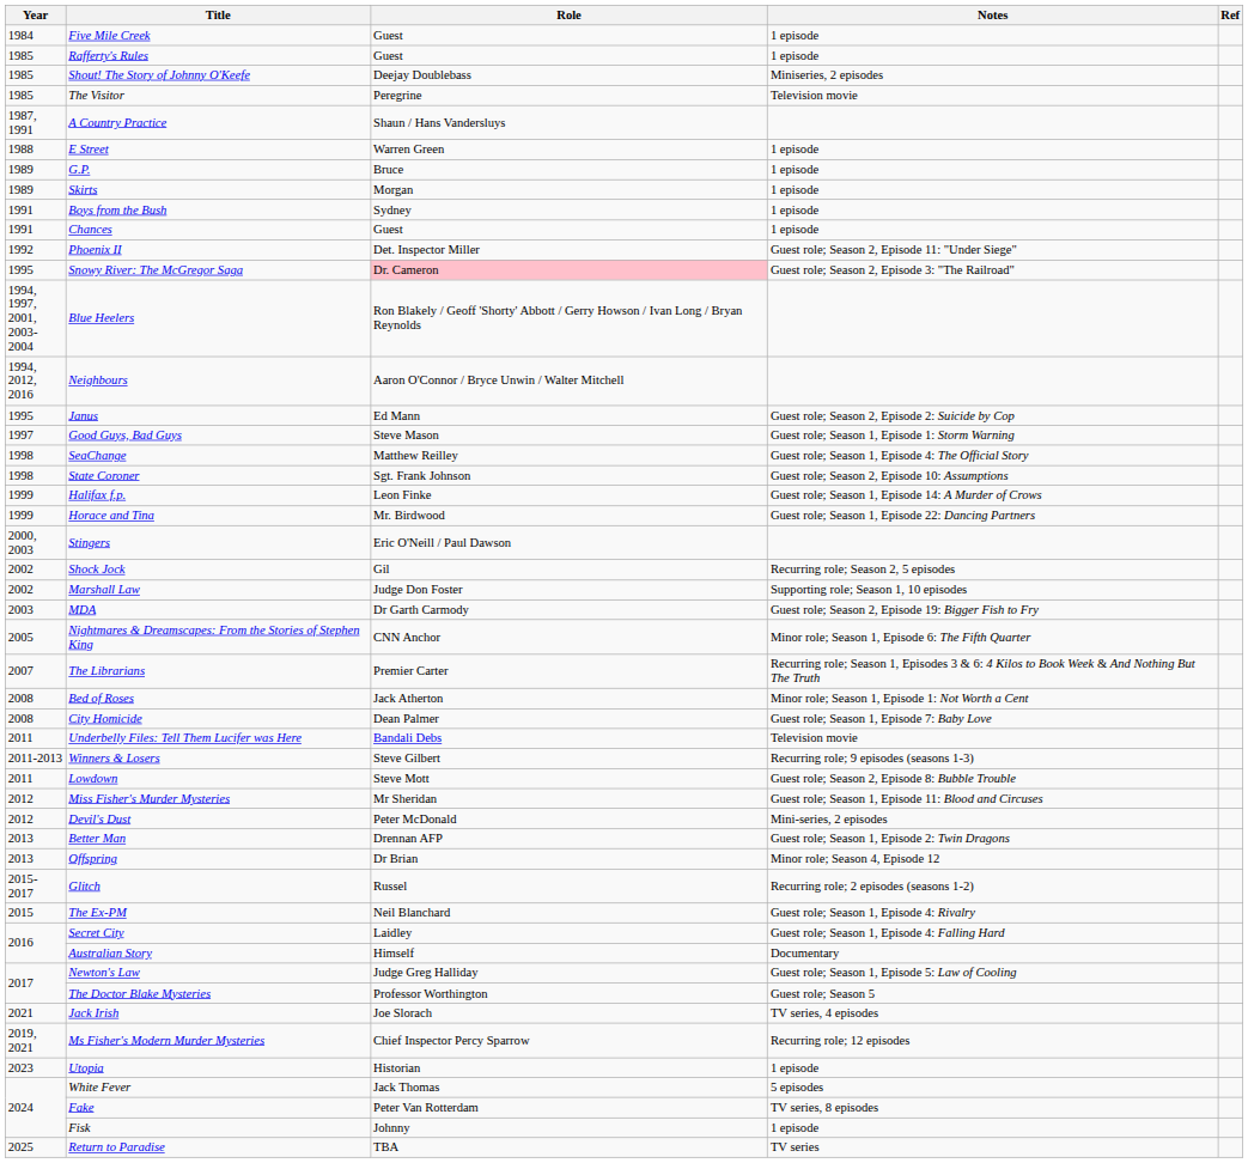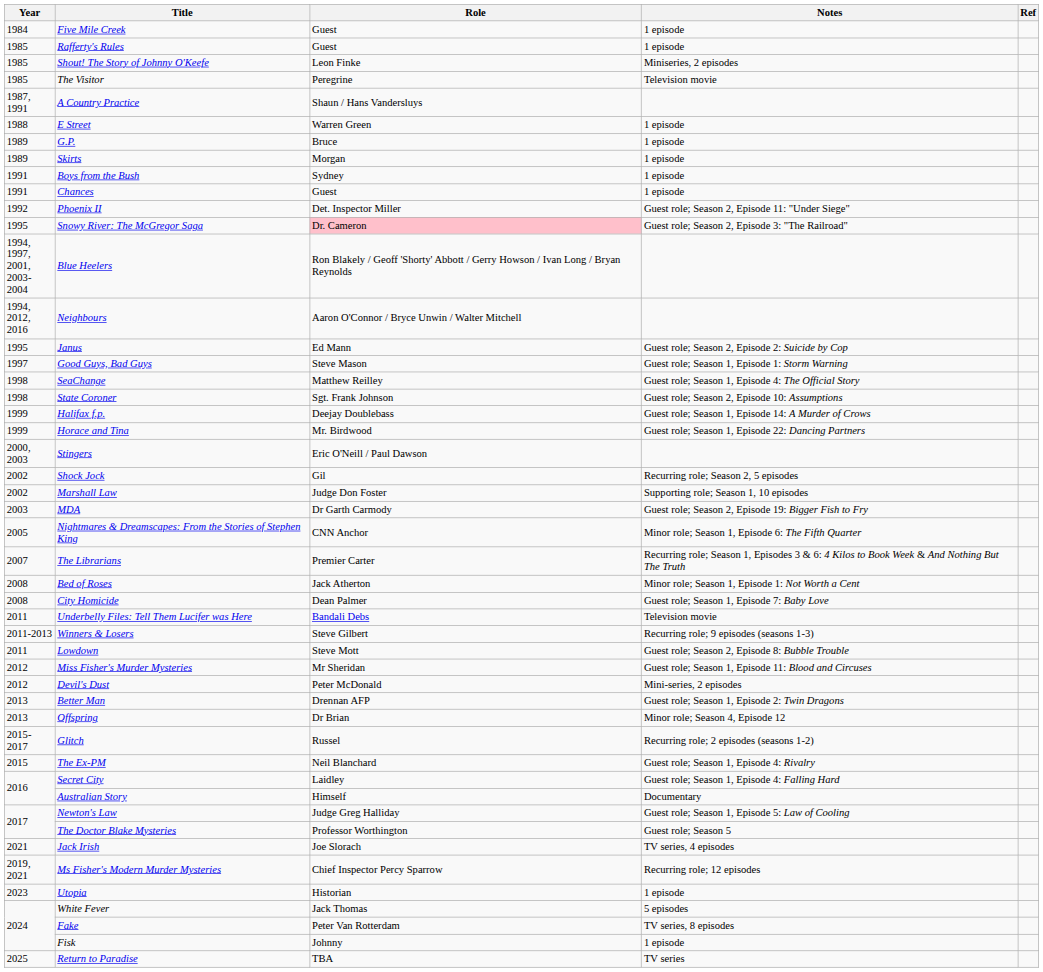 <table class="wikitable sortable">
 <tr>
 <th>Year</th>
 <th>Title</th>
 <th>Role</th>
 <th class="unsortable">Notes</th>
 <th>Ref</th>
 </tr>
 <tr>
 <td>1984</td>
 <td><em><a href='#'>Five Mile Creek</a></em></td>
 <td>Guest</td>
 <td>1 episode</td>
 <td></td>
 </tr>
 <tr>
 <td>1985</td>
 <td><em><a href='#'>Rafferty's Rules</a></em></td>
 <td>Guest</td>
 <td>1 episode</td>
 <td></td>
 </tr>
 <tr>
 <td>1985</td>
 <td><em><a href='#'>Shout! The Story of Johnny O'Keefe</a></em></td>
-<td>Deejay Doublebass</td>
+<td>Leon Finke</td>
 <td>Miniseries, 2 episodes</td>
 <td></td>
 </tr>
 <tr>
 <td>1985</td>
 <td><em>The Visitor</em></td>
 <td>Peregrine</td>
 <td>Television movie</td>
 <td></td>
 </tr>
 <tr>
 <td>1987,<br>1991</td>
 <td><em><a href='#'>A Country Practice</a></em></td>
 <td>Shaun / Hans Vandersluys</td>
 <td></td>
 <td></td>
 </tr>
 <tr>
 <td>1988</td>
 <td><em><a href='#'>E Street</a></em></td>
 <td>Warren Green</td>
 <td>1 episode</td>
 <td></td>
 </tr>
 <tr>
 <td>1989</td>
 <td><em><a href='#'>G.P.</a></em></td>
 <td>Bruce</td>
 <td>1 episode</td>
 <td></td>
 </tr>
 <tr>
 <td>1989</td>
 <td><em><a href='#'>Skirts</a></em></td>
 <td>Morgan</td>
 <td>1 episode</td>
 <td></td>
 </tr>
 <tr>
 <td>1991</td>
 <td><em><a href='#'>Boys from the Bush</a></em></td>
 <td>Sydney</td>
 <td>1 episode</td>
 <td></td>
 </tr>
 <tr>
 <td>1991</td>
 <td><em><a href='#'>Chances</a></em></td>
 <td>Guest</td>
 <td>1 episode</td>
 <td></td>
 </tr>
 <tr>
 <td>1992</td>
 <td><em><a href='#'>Phoenix II</a></em></td>
 <td>Det. Inspector Miller</td>
 <td>Guest role; Season 2, Episode 11: "Under Siege"</td>
 <td></td>
 </tr>
 <tr>
 <td>1995</td>
 <td><em><a href='#'>Snowy River: The McGregor Saga</a></em></td>
 <td style="background: pink;">Dr. Cameron</td>
 <td>Guest role; Season 2, Episode 3: "The Railroad"</td>
 <td></td>
 </tr>
 <tr>
 <td>1994,<br>1997,<br>2001,<br>2003-2004</td>
 <td><em><a href='#'>Blue Heelers</a></em></td>
 <td>Ron Blakely / Geoff 'Shorty' Abbott / Gerry Howson / Ivan Long / Bryan Reynolds</td>
 <td></td>
 <td></td>
 </tr>
 <tr>
 <td>1994,<br>2012,<br>2016</td>
 <td><em><a href='#'>Neighbours</a></em></td>
 <td>Aaron O'Connor / Bryce Unwin / Walter Mitchell</td>
 <td></td>
 <td></td>
 </tr>
 <tr>
 <td>1995</td>
 <td><em><a href='#'>Janus</a></em></td>
 <td>Ed Mann</td>
 <td>Guest role; Season 2, Episode 2: <em>Suicide by Cop</em></td>
 <td></td>
 </tr>
 <tr>
 <td>1997</td>
 <td><em><a href='#'>Good Guys, Bad Guys</a></em></td>
 <td>Steve Mason</td>
 <td>Guest role; Season 1, Episode 1: <em>Storm Warning</em></td>
 <td></td>
 </tr>
 <tr>
 <td>1998</td>
 <td><em><a href='#'>SeaChange</a></em></td>
 <td>Matthew Reilley</td>
 <td>Guest role; Season 1, Episode 4: <em>The Official Story</em></td>
 <td></td>
 </tr>
 <tr>
 <td>1998</td>
 <td><em><a href='#'>State Coroner</a></em></td>
 <td>Sgt. Frank Johnson</td>
 <td>Guest role; Season 2, Episode 10: <em>Assumptions</em></td>
 <td></td>
 </tr>
 <tr>
 <td>1999</td>
 <td><em><a href='#'>Halifax f.p.</a></em></td>
-<td>Leon Finke</td>
+<td>Deejay Doublebass</td>
 <td>Guest role; Season 1, Episode 14: <em>A Murder of Crows</em></td>
 <td></td>
 </tr>
 <tr>
 <td>1999</td>
 <td><em><a href='#'>Horace and Tina</a></em></td>
 <td>Mr. Birdwood</td>
 <td>Guest role; Season 1, Episode 22: <em>Dancing Partners</em></td>
 <td></td>
 </tr>
 <tr>
 <td>2000,<br>2003</td>
 <td><em><a href='#'>Stingers</a></em></td>
 <td>Eric O'Neill / Paul Dawson</td>
 <td></td>
 <td></td>
 </tr>
 <tr>
 <td>2002</td>
 <td><em><a href='#'>Shock Jock</a></em></td>
 <td>Gil</td>
 <td>Recurring role; Season 2, 5 episodes</td>
 <td></td>
 </tr>
 <tr>
 <td>2002</td>
 <td><em><a href='#'>Marshall Law</a></em></td>
 <td>Judge Don Foster</td>
 <td>Supporting role; Season 1, 10 episodes</td>
 <td></td>
 </tr>
 <tr>
 <td>2003</td>
 <td><em><a href='#'>MDA</a></em></td>
 <td>Dr Garth Carmody</td>
 <td>Guest role; Season 2, Episode 19: <em>Bigger Fish to Fry</em></td>
 <td></td>
 </tr>
 <tr>
 <td>2005</td>
 <td><em><a href='#'>Nightmares & Dreamscapes: From the Stories of Stephen King</a></em></td>
 <td>CNN Anchor</td>
 <td>Minor role; Season 1, Episode 6: <em>The Fifth Quarter</em></td>
 <td></td>
 </tr>
 <tr>
 <td>2007</td>
 <td><em><a href='#'>The Librarians</a></em></td>
 <td>Premier Carter</td>
 <td>Recurring role; Season 1, Episodes 3 & 6: <em>4 Kilos to Book Week</em> & <em>And Nothing But The Truth</em></td>
 <td></td>
 </tr>
 <tr>
 <td>2008</td>
 <td><em><a href='#'>Bed of Roses</a></em></td>
 <td>Jack Atherton</td>
 <td>Minor role; Season 1, Episode 1: <em>Not Worth a Cent</em></td>
 <td></td>
 </tr>
 <tr>
 <td>2008</td>
 <td><em><a href='#'>City Homicide</a></em></td>
 <td>Dean Palmer</td>
 <td>Guest role; Season 1, Episode 7: <em>Baby Love</em></td>
 <td></td>
 </tr>
 <tr>
 <td>2011</td>
 <td><em><a href='#'>Underbelly Files: Tell Them Lucifer was Here</a></em></td>
 <td><a href='#'>Bandali Debs</a></td>
 <td>Television movie</td>
 <td></td>
 </tr>
 <tr>
 <td>2011-2013</td>
 <td><em><a href='#'>Winners & Losers</a></em></td>
 <td>Steve Gilbert</td>
 <td>Recurring role; 9 episodes (seasons 1-3)</td>
 <td></td>
 </tr>
 <tr>
 <td>2011</td>
 <td><em><a href='#'>Lowdown</a></em></td>
 <td>Steve Mott</td>
 <td>Guest role; Season 2, Episode 8: <em>Bubble Trouble</em></td>
 <td></td>
 </tr>
 <tr>
 <td>2012</td>
 <td><em><a href='#'>Miss Fisher's Murder Mysteries</a></em></td>
 <td>Mr Sheridan</td>
 <td>Guest role; Season 1, Episode 11: <em>Blood and Circuses</em></td>
 <td></td>
 </tr>
 <tr>
 <td>2012</td>
 <td><em><a href='#'>Devil's Dust</a></em></td>
 <td>Peter McDonald</td>
 <td>Mini-series, 2 episodes</td>
 <td></td>
 </tr>
 <tr>
 <td>2013</td>
 <td><em><a href='#'>Better Man</a></em></td>
 <td>Drennan AFP</td>
 <td>Guest role; Season 1, Episode 2: <em>Twin Dragons</em></td>
 <td></td>
 </tr>
 <tr>
 <td>2013</td>
 <td><em><a href='#'>Offspring</a></em></td>
 <td>Dr Brian</td>
 <td>Minor role; Season 4, Episode 12</td>
 <td></td>
 </tr>
 <tr>
 <td>2015-2017</td>
 <td><em><a href='#'>Glitch</a></em></td>
 <td>Russel</td>
 <td>Recurring role; 2 episodes (seasons 1-2)</td>
 <td></td>
 </tr>
 <tr>
 <td>2015</td>
 <td><em><a href='#'>The Ex-PM</a></em></td>
 <td>Neil Blanchard</td>
 <td>Guest role; Season 1, Episode 4: <em>Rivalry</em></td>
 <td></td>
 </tr>
 <tr>
 <td rowspan="2">2016</td>
 <td><em><a href='#'>Secret City</a></em></td>
 <td>Laidley</td>
 <td>Guest role; Season 1, Episode 4: <em>Falling Hard</em></td>
 <td></td>
 </tr>
 <tr>
 <td><em><a href='#'>Australian Story</a></em></td>
 <td>Himself</td>
 <td>Documentary</td>
 <td></td>
 </tr>
 <tr>
 <td rowspan="2">2017</td>
 <td><em><a href='#'>Newton's Law</a></em></td>
 <td>Judge Greg Halliday</td>
 <td>Guest role; Season 1, Episode 5: <em>Law of Cooling</em></td>
 <td></td>
 </tr>
 <tr>
 <td><em><a href='#'>The Doctor Blake Mysteries</a></em></td>
 <td>Professor Worthington</td>
 <td>Guest role; Season 5</td>
 <td></td>
 </tr>
 <tr>
 <td>2021</td>
 <td><em><a href='#'>Jack Irish</a></em></td>
 <td>Joe Slorach</td>
 <td>TV series, 4 episodes</td>
 <td></td>
 </tr>
 <tr>
 <td>2019, 2021</td>
 <td><em><a href='#'>Ms Fisher's Modern Murder Mysteries</a></em></td>
 <td>Chief Inspector Percy Sparrow</td>
 <td>Recurring role; 12 episodes</td>
 <td></td>
 </tr>
 <tr>
 <td>2023</td>
 <td><a href='#'><em>Utopia</em></a></td>
 <td>Historian</td>
 <td>1 episode</td>
 <td></td>
 </tr>
 <tr>
 <td rowspan="3">2024</td>
 <td><em>White Fever</em></td>
 <td>Jack Thomas</td>
 <td>5 episodes</td>
 <td></td>
 </tr>
 <tr>
 <td><em><a href='#'>Fake</a></em></td>
 <td>Peter Van Rotterdam</td>
 <td>TV series, 8 episodes</td>
 <td></td>
 </tr>
 <tr>
 <td><em>Fisk</em></td>
 <td>Johnny</td>
 <td>1 episode</td>
 <td></td>
 </tr>
 <tr>
 <td>2025</td>
 <td><a href='#'><em>Return to Paradise</em></a></td>
 <td>TBA</td>
 <td>TV series</td>
 <td></td>
 </tr>
 </table>
